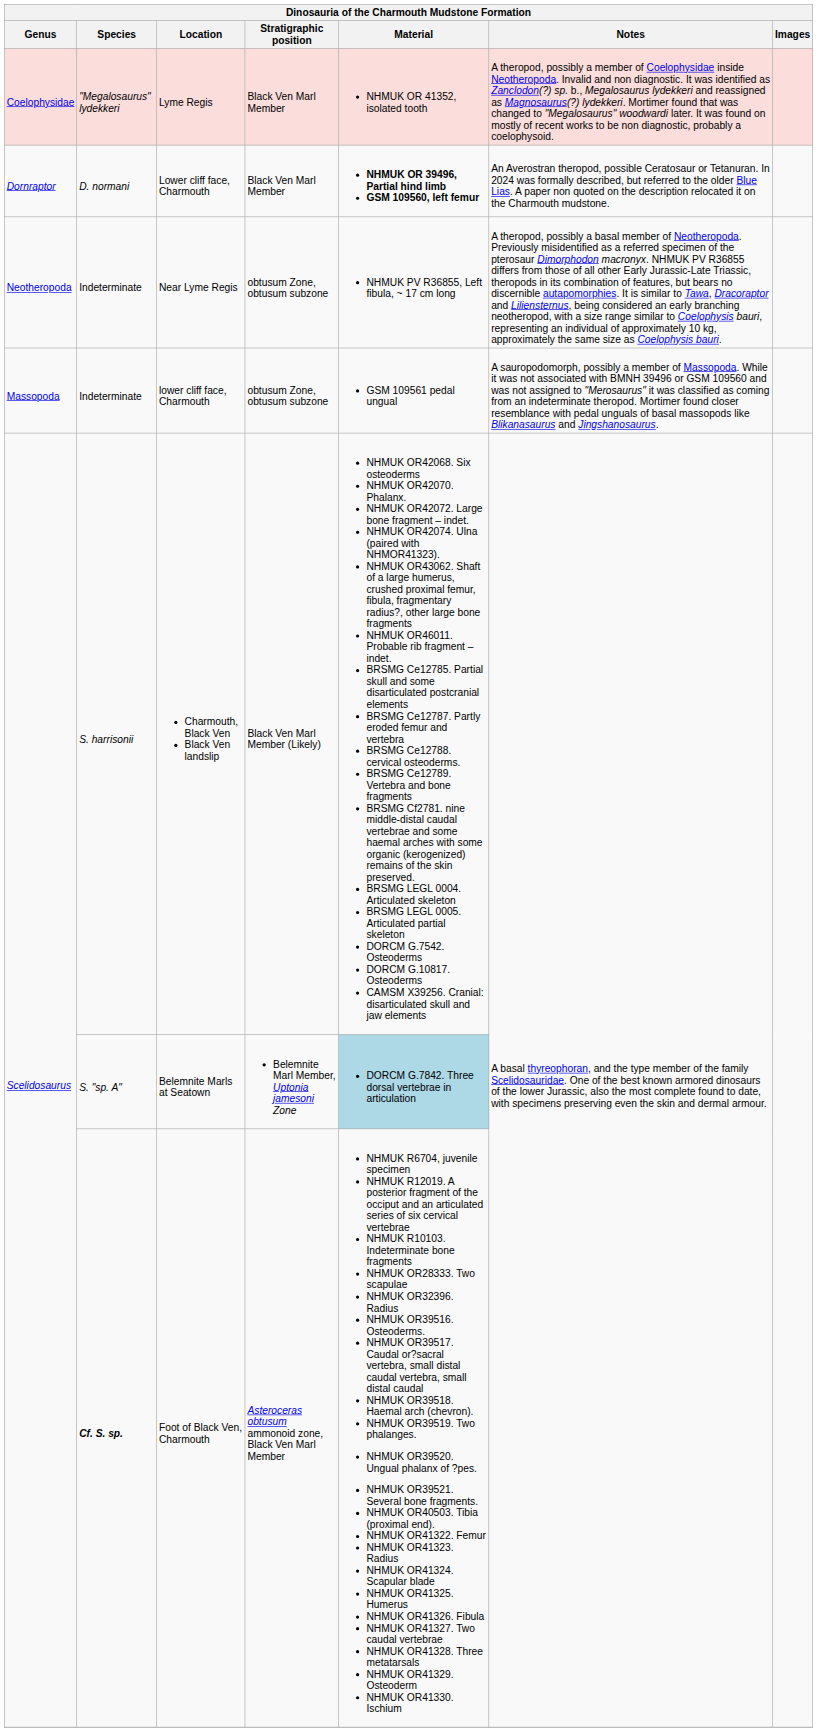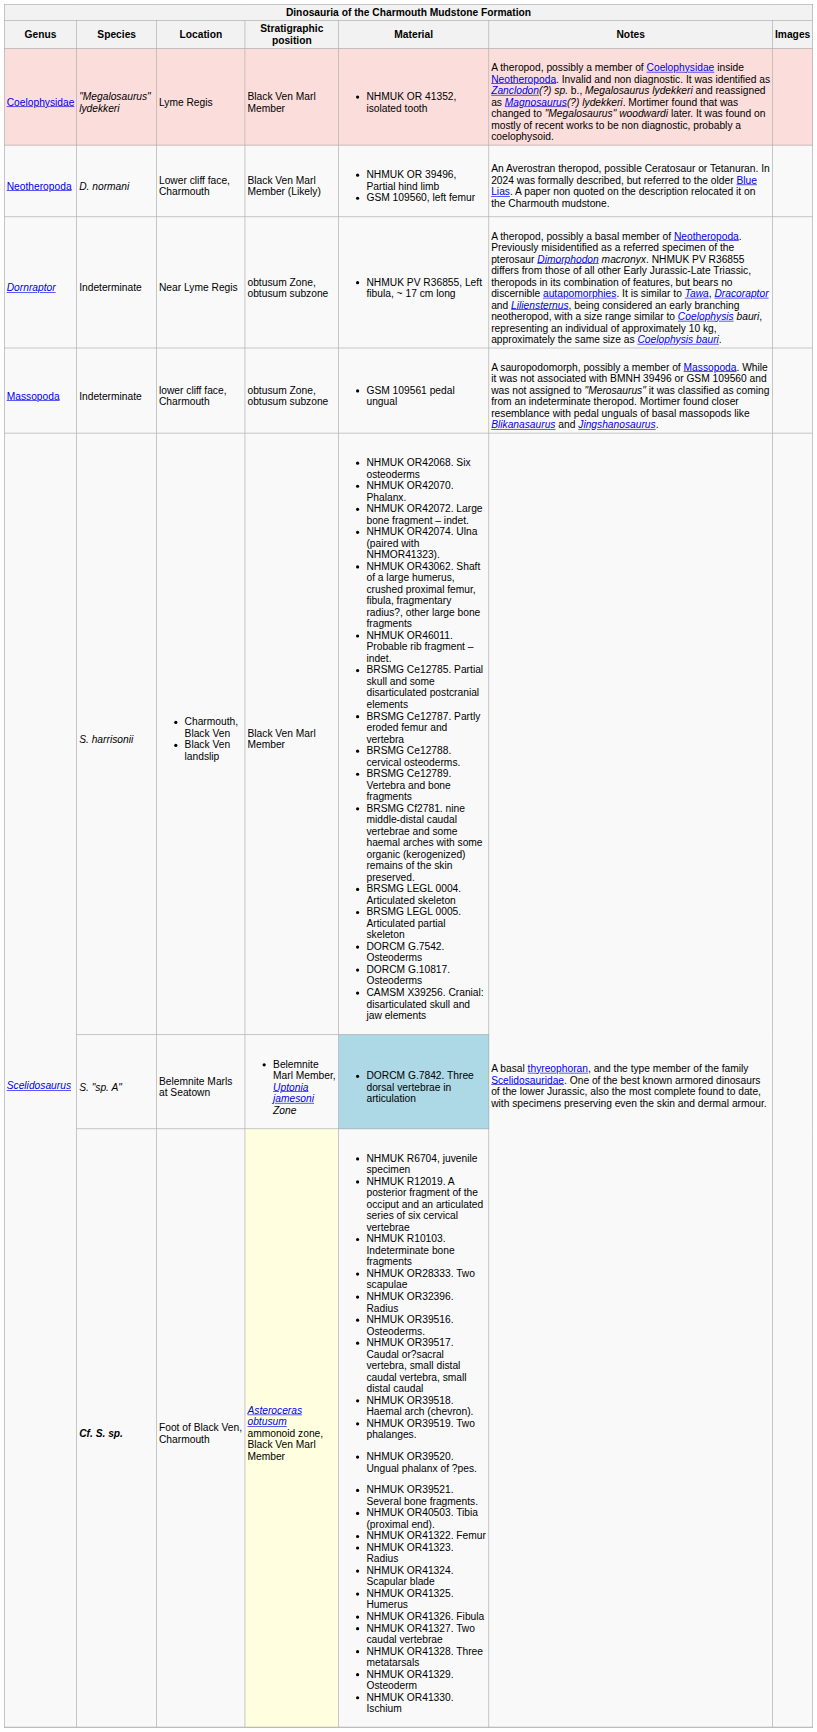 <table class="wikitable" width="100%" align="center">
 <tr>
 <th colspan="7" align="center"><strong> Dinosauria of the Charmouth Mudstone Formation</strong></th>
 </tr>
 <tr>
 <th>Genus</th>
 <th>Species</th>
 <th>Location</th>
 <th>Stratigraphic position</th>
 <th>Material</th>
 <th>Notes</th>
 <th>Images</th>
 </tr>
 <tr>
 <td style="background:#fbdddb;"><br><a href='#'>Coelophysidae</a></td>
 <td style="background:#fbdddb;"><br><em>"Megalosaurus" lydekkeri</em></td>
 <td style="background:#fbdddb;"><br>Lyme Regis</td>
 <td style="background:#fbdddb;"><br>Black Ven Marl Member</td>
 <td style="background:#fbdddb;"><br><ul><li>NHMUK OR 41352, isolated tooth</li></ul></td>
 <td style="background:#fbdddb;"><br>A theropod, possibly a member of <a href='#'>Coelophysidae</a> inside <a href='#'>Neotheropoda</a>. Invalid and non diagnostic. It was identified as <em><a href='#'>Zanclodon</a>(?) sp.</em> b., <em>Megalosaurus lydekkeri</em> and reassigned as <em><a href='#'>Magnosaurus</a>(?) lydekkeri</em>. Mortimer found that was changed to <em>"Megalosaurus" woodwardi</em> later. It was found on mostly of recent works to be non diagnostic, probably a coelophysoid.</td>
 <td style="background:#fbdddb;"></td>
 </tr>
 <tr>
-<td><br><em><a href='#'>Dornraptor</a></em></td>
+<td><br><a href='#'>Neotheropoda</a></td>
 <td><br><em>D. normani</em></td>
 <td><br>Lower cliff face, Charmouth</td>
-<td><br>Black Ven Marl Member</td>
-<td><strong><br><ul><li>NHMUK OR 39496, Partial hind limb</li><li>GSM 109560, left femur</li></ul></strong></td>
+<td><br>Black Ven Marl Member (Likely)</td>
+<td><br><ul><li>NHMUK OR 39496, Partial hind limb</li><li>GSM 109560, left femur</li></ul></td>
 <td><br>An Averostran theropod, possible Ceratosaur or Tetanuran. In 2024 was formally described, but referred to the older <a href='#'>Blue Lias</a>. A paper non quoted on the description relocated it on the Charmouth mudstone.</td>
 <td></td>
 </tr>
 <tr>
-<td><br><a href='#'>Neotheropoda</a></td>
+<td><br><em><a href='#'>Dornraptor</a></em></td>
 <td><br>Indeterminate</td>
 <td><br>Near Lyme Regis</td>
 <td><br>obtusum Zone, obtusum subzone</td>
 <td><br><ul><li>NHMUK PV R36855, Left fibula, ~ 17 cm long</li></ul></td>
 <td><br>A theropod, possibly a basal member of <a href='#'>Neotheropoda</a>. Previously misidentified as a referred specimen of the pterosaur <em><a href='#'>Dimorphodon</a> macronyx</em>. NHMUK PV R36855 differs from those of all other Early Jurassic-Late Triassic, theropods in its combination of features, but bears no discernible <a href='#'>autapomorphies</a>. It is similar to <em><a href='#'>Tawa</a></em>, <em><a href='#'>Dracoraptor</a></em> and <em><a href='#'>Liliensternus</a></em>, being considered an early branching neotheropod, with a size range similar to <em><a href='#'>Coelophysis</a> bauri</em>, representing an individual of approximately 10 kg, approximately the same size as <em><a href='#'>Coelophysis bauri</a></em>.</td>
 <td></td>
 </tr>
 <tr>
 <td><br><a href='#'>Massopoda</a></td>
 <td><br>Indeterminate</td>
 <td><br>lower cliff face, Charmouth</td>
 <td><br>obtusum Zone, obtusum subzone</td>
 <td><br><ul><li>GSM 109561 pedal ungual</li></ul></td>
 <td><br>A sauropodomorph, possibly a member of <a href='#'>Massopoda</a>. While it was not associated with BMNH 39496 or GSM 109560 and was not assigned to <em>"Merosaurus"</em> it was classified as coming from an indeterminate theropod. Mortimer found closer resemblance with pedal unguals of basal massopods like <em><a href='#'>Blikanasaurus</a></em> and <em><a href='#'>Jingshanosaurus</a></em>.</td>
 <td></td>
 </tr>
 <tr>
 <td rowspan="3"><br><em><a href='#'>Scelidosaurus</a></em></td>
 <td><br><em>S. harrisonii</em></td>
 <td><br><ul><li>Charmouth, Black Ven</li><li>Black Ven landslip</li></ul></td>
-<td><br>Black Ven Marl Member (Likely)</td>
+<td><br>Black Ven Marl Member</td>
 <td><br><ul><li>NHMUK OR42068. Six osteoderms</li><li>NHMUK OR42070. Phalanx.</li><li>NHMUK OR42072. Large bone fragment – indet.</li><li>NHMUK OR42074. Ulna (paired with NHMOR41323).</li><li>NHMUK OR43062. Shaft of a large humerus, crushed proximal femur, fibula, fragmentary radius?, other large bone fragments</li><li>NHMUK OR46011. Probable rib fragment – indet.</li><li>BRSMG Ce12785. Partial skull and some disarticulated postcranial elements</li><li>BRSMG Ce12787. Partly eroded femur and vertebra</li><li>BRSMG Ce12788. cervical osteoderms.</li><li>BRSMG Ce12789. Vertebra and bone fragments</li><li>BRSMG Cf2781. nine middle-distal caudal vertebrae and some haemal arches with some organic (kerogenized) remains of the skin preserved.</li><li>BRSMG LEGL 0004. Articulated skeleton</li><li>BRSMG LEGL 0005. Articulated partial skeleton</li><li>DORCM G.7542. Osteoderms</li><li>DORCM G.10817. Osteoderms</li><li>CAMSM X39256. Cranial: disarticulated skull and jaw elements</li></ul></td>
 <td rowspan="3"><br>A basal <a href='#'>thyreophoran</a>, and the type member of the family <a href='#'>Scelidosauridae</a>. One of the best known armored dinosaurs of the lower Jurassic, also the most complete found to date, with specimens preserving even the skin and dermal armour.</td>
 <td rowspan="3"><br></td>
 </tr>
 <tr>
 <td><br><em>S. "sp. A"</em></td>
 <td><br>Belemnite Marls at Seatown</td>
 <td><br><ul><li>Belemnite Marl Member, <em><a href='#'>Uptonia jamesoni</a> Zone</em></li></ul></td>
 <td style="background: lightblue;"><br><ul><li>DORCM G.7842. Three dorsal vertebrae in articulation</li></ul></td>
 </tr>
 <tr>
 <td><strong><br><em>Cf. S. sp.</em></strong></td>
 <td><br>Foot of Black Ven, Charmouth</td>
-<td><br><em><a href='#'>Asteroceras obtusum</a></em> ammonoid zone, Black Ven Marl Member</td>
+<td style="background: lightyellow;"><br><em><a href='#'>Asteroceras obtusum</a></em> ammonoid zone, Black Ven Marl Member</td>
 <td><br><ul><li>NHMUK R6704, juvenile specimen</li><li>NHMUK R12019. A posterior fragment of the occiput and an articulated series of six cervical vertebrae</li><li>NHMUK R10103. Indeterminate bone fragments</li><li>NHMUK OR28333. Two scapulae</li><li>NHMUK OR32396. Radius</li><li>NHMUK OR39516. Osteoderms.</li><li>NHMUK OR39517. Caudal or?sacral vertebra, small distal caudal vertebra, small distal caudal</li><li>NHMUK OR39518. Haemal arch (chevron).</li><li>NHMUK OR39519. Two phalanges.</li></ul><ul><li>NHMUK OR39520. Ungual phalanx of ?pes.</li></ul><ul><li>NHMUK OR39521. Several bone fragments.</li><li>NHMUK OR40503. Tibia (proximal end).</li><li>NHMUK OR41322. Femur</li><li>NHMUK OR41323. Radius</li><li>NHMUK OR41324. Scapular blade</li><li>NHMUK OR41325. Humerus</li><li>NHMUK OR41326. Fibula</li><li>NHMUK OR41327. Two caudal vertebrae</li><li>NHMUK OR41328. Three metatarsals</li><li>NHMUK OR41329. Osteoderm</li><li>NHMUK OR41330. Ischium</li></ul></td>
 </tr>
 <tr>
 </tr>
 </table>
